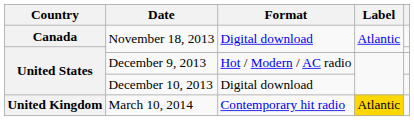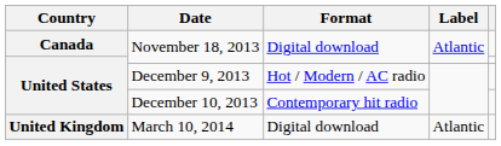 <table class="wikitable plainrowheaders">
 <tr>
 <th scope="col">Country</th>
 <th scope="col">Date</th>
 <th scope="col">Format</th>
 <th scope="col">Label</th>
 <th scope="col"></th>
 </tr>
 <tr>
 <th scope="row">Canada</th>
 <td rowspan="2">November 18, 2013</td>
 <td rowspan="2"><a href='#'>Digital download</a></td>
 <td rowspan="2"><a href='#'>Atlantic</a></td>
 <td></td>
 </tr>
 <tr>
 <th scope="row" rowspan="3">United States</th>
 <td></td>
 </tr>
 <tr>
 <td>December 9, 2013</td>
 <td><a href='#'>Hot</a> / <a href='#'>Modern</a> / <a href='#'>AC</a> radio</td>
 <td rowspan="2"></td>
 <td></td>
 </tr>
 <tr>
 <td>December 10, 2013</td>
-<td>Digital download</td>
+<td><a href='#'>Contemporary hit radio</a></td>
 <td></td>
 </tr>
 <tr>
 <th scope="row">United Kingdom</th>
 <td>March 10, 2014</td>
-<td><a href='#'>Contemporary hit radio</a></td>
-<td style="background: gold;">Atlantic</td>
+<td>Digital download</td>
+<td>Atlantic</td>
 <td></td>
 </tr>
 </table>
